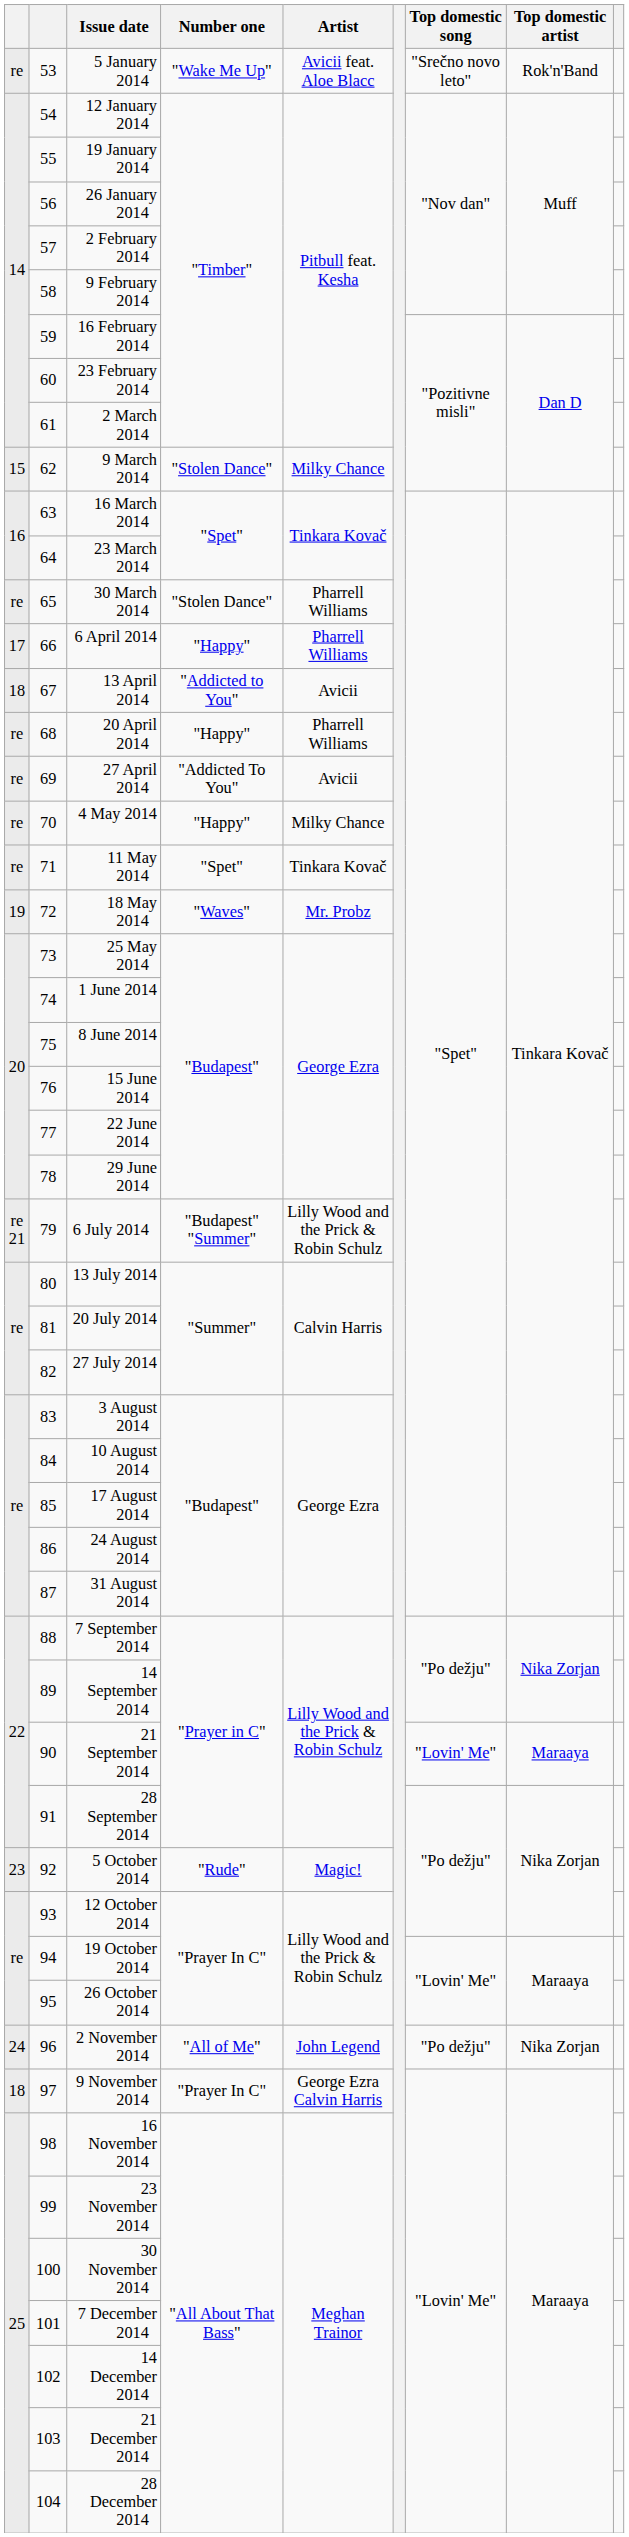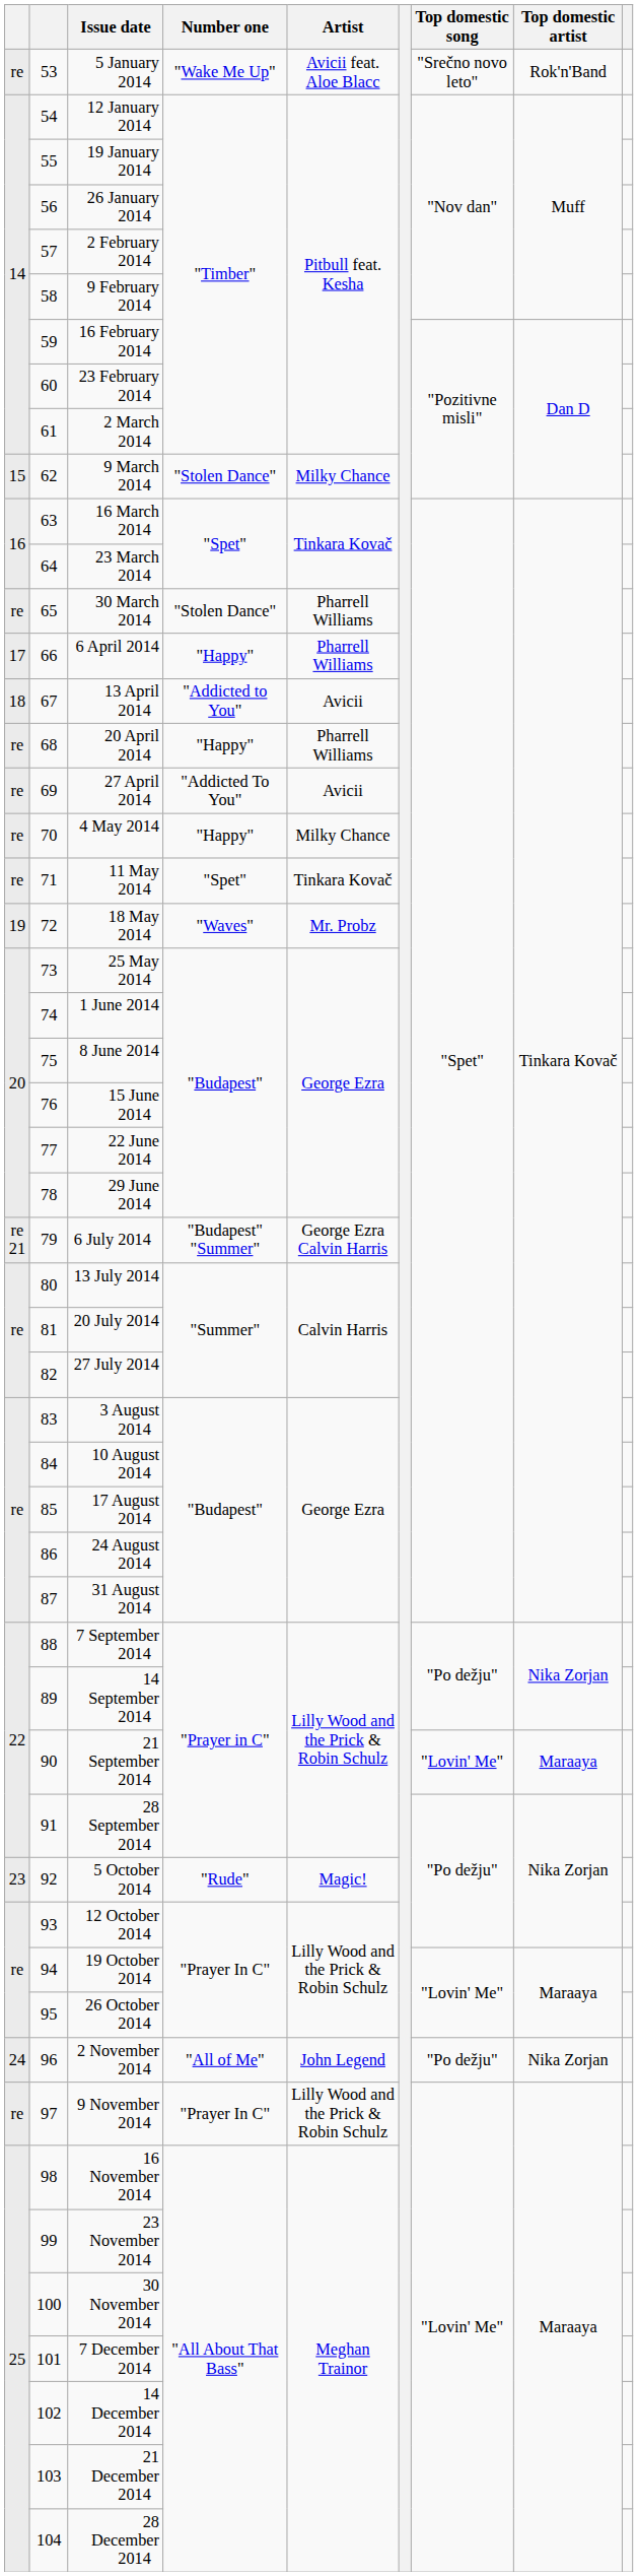 <table class="wikitable plainrowheaders" border-collapse:collapse;" text-align:center;">
 <tr>
 <th width=20></th>
 <th width=50></th>
 <th width=140>Issue date</th>
 <th width=250>Number one</th>
 <th width=250>Artist</th>
 <th rowspan=53> </th>
 <th width=180>Top domestic song</th>
 <th width=180>Top domestic artist</th>
 <th width=10></th>
 </tr>
 <tr align=center>
 <td bgcolor=#EBEBEB align=center>re</td>
 <td align=center>53</td>
 <td align=right>5 January 2014  </td>
 <td>"<a href='#'>Wake Me Up</a>"</td>
 <td><a href='#'>Avicii</a> feat. <a href='#'>Aloe Blacc</a></td>
 <td>"Srečno novo leto"</td>
 <td>Rok'n'Band</td>
 <td></td>
 </tr>
 <tr align=center>
 <td bgcolor=#EBEBEB align=center rowspan=8>14</td>
 <td align=center>54</td>
 <td align=right>12 January 2014  </td>
 <td rowspan=8>"<a href='#'>Timber</a>"</td>
 <td rowspan=8><a href='#'>Pitbull</a> feat. <a href='#'>Kesha</a></td>
 <td rowspan=5>"Nov dan"</td>
 <td rowspan=5>Muff</td>
 <td></td>
 </tr>
 <tr align=center>
 <td align=center>55</td>
 <td align=right>19 January 2014  </td>
 <td></td>
 </tr>
 <tr align=center>
 <td align=center>56</td>
 <td align=right>26 January 2014  </td>
 <td></td>
 </tr>
 <tr align=center>
 <td align=center>57</td>
 <td align=right>2 February 2014  </td>
 <td></td>
 </tr>
 <tr align=center>
 <td align=center>58</td>
 <td align=right>9 February 2014  </td>
 <td></td>
 </tr>
 <tr align=center>
 <td align=center>59</td>
 <td align=right>16 February 2014  </td>
 <td rowspan=4>"Pozitivne misli"</td>
 <td rowspan=4><a href='#'>Dan D</a></td>
 <td></td>
 </tr>
 <tr align=center>
 <td align=center>60</td>
 <td align=right>23 February 2014  </td>
 <td></td>
 </tr>
 <tr align=center>
 <td align=center>61</td>
 <td align=right>2 March 2014  </td>
 <td></td>
 </tr>
 <tr align=center>
 <td bgcolor=#EBEBEB align=center>15</td>
 <td align=center>62</td>
 <td align=right>9 March 2014  </td>
 <td>"<a href='#'>Stolen Dance</a>"</td>
 <td><a href='#'>Milky Chance</a></td>
 <td></td>
 </tr>
 <tr align=center>
 <td bgcolor=#EBEBEB align=center rowspan=2>16</td>
 <td align=center>63</td>
 <td align=right>16 March 2014  </td>
 <td rowspan=2>"<a href='#'>Spet</a>"</td>
 <td rowspan=2><a href='#'>Tinkara Kovač</a></td>
 <td rowspan=25>"Spet"</td>
 <td rowspan=25>Tinkara Kovač</td>
 <td></td>
 </tr>
 <tr align=center>
 <td align=center>64</td>
 <td align=right>23 March 2014  </td>
 <td></td>
 </tr>
 <tr align=center>
 <td bgcolor=#EBEBEB align=center>re</td>
 <td align=center>65</td>
 <td align=right>30 March 2014  </td>
 <td>"Stolen Dance"</td>
 <td>Pharrell Williams</td>
 <td></td>
 </tr>
 <tr align=center>
 <td bgcolor=#EBEBEB align=center>17</td>
 <td align=center>66</td>
 <td align=right>6 April 2014  </td>
 <td>"<a href='#'>Happy</a>"</td>
 <td><a href='#'>Pharrell Williams</a></td>
 <td></td>
 </tr>
 <tr align=center>
 <td bgcolor=#EBEBEB align=center>18</td>
 <td align=center>67</td>
 <td align=right>13 April 2014  </td>
 <td>"<a href='#'>Addicted to You</a>"</td>
 <td>Avicii</td>
 <td></td>
 </tr>
 <tr align=center>
 <td bgcolor=#EBEBEB align=center>re</td>
 <td align=center>68</td>
 <td align=right>20 April 2014  </td>
 <td>"Happy"</td>
 <td>Pharrell Williams</td>
 <td></td>
 </tr>
 <tr align=center>
 <td bgcolor=#EBEBEB align=center>re</td>
 <td align=center>69</td>
 <td align=right>27 April 2014  </td>
 <td>"Addicted To You"</td>
 <td>Avicii</td>
 <td></td>
 </tr>
 <tr align=center>
 <td bgcolor=#EBEBEB align=center>re</td>
 <td align=center>70</td>
 <td align=right>4 May 2014  </td>
 <td>"Happy"</td>
 <td>Milky Chance</td>
 <td></td>
 </tr>
 <tr align=center>
 <td bgcolor=#EBEBEB align=center>re</td>
 <td align=center>71</td>
 <td align=right>11 May 2014  </td>
 <td>"Spet"</td>
 <td>Tinkara Kovač</td>
 <td></td>
 </tr>
 <tr align=center>
 <td bgcolor=#EBEBEB align=center>19</td>
 <td align=center>72</td>
 <td align=right>18 May 2014  </td>
 <td>"<a href='#'>Waves</a>"</td>
 <td><a href='#'>Mr. Probz</a></td>
 <td></td>
 </tr>
 <tr align=center>
 <td bgcolor=#EBEBEB align=center rowspan=6>20</td>
 <td align=center>73</td>
 <td align=right>25 May 2014  </td>
 <td rowspan=6>"<a href='#'>Budapest</a>"</td>
 <td rowspan=6><a href='#'>George Ezra</a></td>
 <td></td>
 </tr>
 <tr align=center>
 <td align=center>74</td>
 <td align=right>1 June 2014  </td>
 <td></td>
 </tr>
 <tr align=center>
 <td align=center>75</td>
 <td align=right>8 June 2014  </td>
 <td></td>
 </tr>
 <tr align=center>
 <td align=center>76</td>
 <td align=right>15 June 2014  </td>
 <td></td>
 </tr>
 <tr align=center>
 <td align=center>77</td>
 <td align=right>22 June 2014  </td>
 <td></td>
 </tr>
 <tr align=center>
 <td align=center>78</td>
 <td align=right>29 June 2014  </td>
 <td></td>
 </tr>
 <tr align=center>
 <td bgcolor=#EBEBEB align=center>re<br>21</td>
 <td align=center>79</td>
 <td align=right>6 July 2014  </td>
 <td>"Budapest"<br>"<a href='#'>Summer</a>"</td>
-<td>Lilly Wood and the Prick & Robin Schulz</td>
+<td>George Ezra<br><a href='#'>Calvin Harris</a></td>
 <td></td>
 </tr>
 <tr align=center>
 <td bgcolor=#EBEBEB align=center rowspan=3>re</td>
 <td align=center>80</td>
 <td align=right>13 July 2014  </td>
 <td rowspan=3>"Summer"</td>
 <td rowspan=3>Calvin Harris</td>
 <td></td>
 </tr>
 <tr align=center>
 <td align=center>81</td>
 <td align=right>20 July 2014  </td>
 <td></td>
 </tr>
 <tr align=center>
 <td align=center>82</td>
 <td align=right>27 July 2014  </td>
 <td></td>
 </tr>
 <tr align=center>
 <td bgcolor=#EBEBEB align=center rowspan=5>re</td>
 <td align=center>83</td>
 <td align=right>3 August 2014  </td>
 <td rowspan=5>"Budapest"</td>
 <td rowspan=5>George Ezra</td>
 <td></td>
 </tr>
 <tr align=center>
 <td align=center>84</td>
 <td align=right>10 August 2014  </td>
 <td></td>
 </tr>
 <tr align=center>
 <td align=center>85</td>
 <td align=right>17 August 2014  </td>
 <td></td>
 </tr>
 <tr align=center>
 <td align=center>86</td>
 <td align=right>24 August 2014  </td>
 <td></td>
 </tr>
 <tr align=center>
 <td align=center>87</td>
 <td align=right>31 August 2014  </td>
 <td></td>
 </tr>
 <tr align=center>
 <td bgcolor=#EBEBEB align=center rowspan=4>22</td>
 <td align=center>88</td>
 <td align=right>7 September 2014  </td>
 <td rowspan=4>"<a href='#'>Prayer in C</a>"</td>
 <td rowspan=4><a href='#'>Lilly Wood and the Prick</a> & <a href='#'>Robin Schulz</a></td>
 <td rowspan=2>"Po dežju"</td>
 <td rowspan=2><a href='#'>Nika Zorjan</a></td>
 <td></td>
 </tr>
 <tr align=center>
 <td align=center>89</td>
 <td align=right>14 September 2014  </td>
 <td></td>
 </tr>
 <tr align=center>
 <td align=center>90</td>
 <td align=right>21 September 2014  </td>
 <td>"<a href='#'>Lovin' Me</a>"</td>
 <td><a href='#'>Maraaya</a></td>
 <td></td>
 </tr>
 <tr align=center>
 <td align=center>91</td>
 <td align=right>28 September 2014  </td>
 <td rowspan=3>"Po dežju"</td>
 <td rowspan=3>Nika Zorjan</td>
 <td></td>
 </tr>
 <tr align=center>
 <td bgcolor=#EBEBEB align=center>23</td>
 <td align=center>92</td>
 <td align=right>5 October 2014  </td>
 <td>"<a href='#'>Rude</a>"</td>
 <td><a href='#'>Magic!</a></td>
 <td></td>
 </tr>
 <tr align=center>
 <td bgcolor=#EBEBEB align=center rowspan=3>re</td>
 <td align=center>93</td>
 <td align=right>12 October 2014  </td>
 <td rowspan=3>"Prayer In C"</td>
 <td rowspan=3>Lilly Wood and the Prick & Robin Schulz</td>
 <td></td>
 </tr>
 <tr align=center>
 <td align=center>94</td>
 <td align=right>19 October 2014  </td>
 <td rowspan=2>"Lovin' Me"</td>
 <td rowspan=2>Maraaya</td>
 <td></td>
 </tr>
 <tr align=center>
 <td align=center>95</td>
 <td align=right>26 October 2014  </td>
 <td></td>
 </tr>
 <tr align=center>
 <td bgcolor=#EBEBEB align=center>24</td>
 <td align=center>96</td>
 <td align=right>2 November 2014  </td>
 <td>"<a href='#'>All of Me</a>"</td>
 <td><a href='#'>John Legend</a></td>
 <td>"Po dežju"</td>
 <td>Nika Zorjan</td>
 <td></td>
 </tr>
 <tr align=center>
-<td bgcolor=#EBEBEB align=center>18</td>
+<td bgcolor=#EBEBEB align=center>re</td>
 <td align=center>97</td>
 <td align=right>9 November 2014  </td>
 <td>"Prayer In C"</td>
-<td>George Ezra<br><a href='#'>Calvin Harris</a></td>
+<td>Lilly Wood and the Prick & Robin Schulz</td>
 <td rowspan=8>"Lovin' Me"</td>
 <td rowspan=8>Maraaya</td>
 <td></td>
 </tr>
 <tr align=center>
 <td bgcolor=#EBEBEB align=center rowspan=7>25</td>
 <td align=center>98</td>
 <td align=right>16 November 2014  </td>
 <td rowspan=7>"<a href='#'>All About That Bass</a>"</td>
 <td rowspan=7><a href='#'>Meghan Trainor</a></td>
 <td></td>
 </tr>
 <tr align=center>
 <td align=center>99</td>
 <td align=right>23 November 2014  </td>
 <td></td>
 </tr>
 <tr align=center>
 <td align=center>100</td>
 <td align=right>30 November 2014  </td>
 <td></td>
 </tr>
 <tr align=center>
 <td align=center>101</td>
 <td align=right>7 December 2014  </td>
 <td></td>
 </tr>
 <tr align=center>
 <td align=center>102</td>
 <td align=right>14 December 2014  </td>
 <td></td>
 </tr>
 <tr align=center>
 <td align=center>103</td>
 <td align=right>21 December 2014  </td>
 <td></td>
 </tr>
 <tr align=center>
 <td align=center>104</td>
 <td align=right>28 December 2014  </td>
 <td></td>
 </tr>
 </table>
